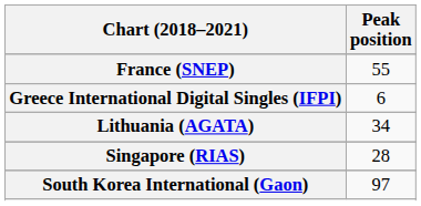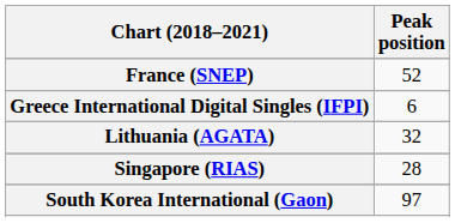 <table class="wikitable sortable plainrowheaders" style="text-align:center">
 <tr>
 <th scope="col">Chart (2018–2021)</th>
 <th scope="col">Peak<br> position</th>
 </tr>
 <tr>
 </tr>
 <tr>
 </tr>
 <tr>
 </tr>
 <tr>
 </tr>
 <tr>
 <th scope="row">France (<a href='#'>SNEP</a>)</th>
-<td>55</td>
+<td>52</td>
 </tr>
 <tr>
 </tr>
 <tr>
 </tr>
 <tr>
 <th scope="row">Greece International Digital Singles (<a href='#'>IFPI</a>)</th>
 <td>6</td>
 </tr>
 <tr>
 </tr>
 <tr>
 </tr>
 <tr>
 </tr>
 <tr>
 </tr>
 <tr>
 <th scope="row">Lithuania (<a href='#'>AGATA</a>)</th>
-<td>34</td>
+<td>32</td>
 </tr>
 <tr>
 </tr>
 <tr>
 </tr>
 <tr>
 </tr>
 <tr>
 </tr>
 <tr>
 <th scope="row">Singapore (<a href='#'>RIAS</a>)</th>
 <td>28</td>
 </tr>
 <tr>
 </tr>
 <tr>
 <th scope="row">South Korea International (<a href='#'>Gaon</a>)</th>
 <td>97</td>
 </tr>
 <tr>
 </tr>
 <tr>
 </tr>
 <tr>
 </tr>
 <tr>
 </tr>
 <tr>
 </tr>
 </table>
